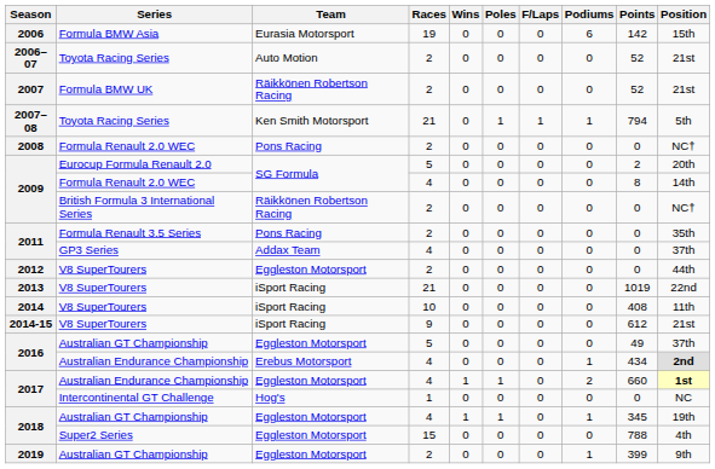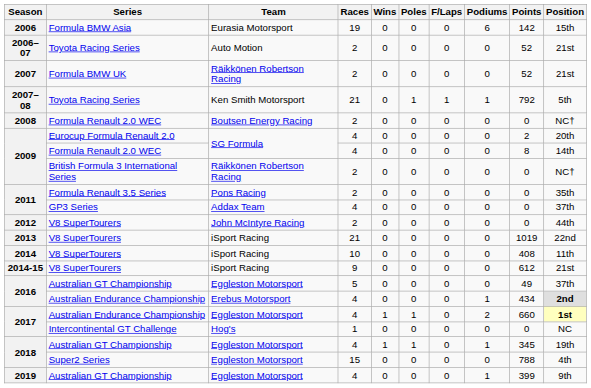 <table class="wikitable" style="font-size: 90%; text-align:center">
 <tr>
 <th>Season</th>
 <th>Series</th>
 <th>Team</th>
 <th>Races</th>
 <th>Wins</th>
 <th>Poles</th>
 <th>F/Laps</th>
 <th>Podiums</th>
 <th>Points</th>
 <th>Position</th>
 </tr>
 <tr>
 <th>2006</th>
 <td align=left><a href='#'>Formula BMW Asia</a></td>
 <td align=left>Eurasia Motorsport</td>
 <td>19</td>
 <td>0</td>
 <td>0</td>
 <td>0</td>
 <td>6</td>
 <td>142</td>
 <td>15th</td>
 </tr>
 <tr>
 <th>2006–07</th>
 <td align=left><a href='#'>Toyota Racing Series</a></td>
 <td align=left>Auto Motion</td>
 <td>2</td>
 <td>0</td>
 <td>0</td>
 <td>0</td>
 <td>0</td>
 <td>52</td>
 <td>21st</td>
 </tr>
 <tr>
 <th>2007</th>
 <td align=left><a href='#'>Formula BMW UK</a></td>
 <td align=left><a href='#'>Räikkönen Robertson Racing</a></td>
 <td>2</td>
 <td>0</td>
 <td>0</td>
 <td>0</td>
 <td>0</td>
 <td>52</td>
 <td>21st</td>
 </tr>
 <tr>
 <th>2007–08</th>
 <td align=left><a href='#'>Toyota Racing Series</a></td>
 <td align=left>Ken Smith Motorsport</td>
 <td>21</td>
 <td>0</td>
 <td>1</td>
 <td>1</td>
 <td>1</td>
-<td>794</td>
+<td>792</td>
 <td>5th</td>
 </tr>
 <tr>
 <th>2008</th>
 <td align=left><a href='#'>Formula Renault 2.0 WEC</a></td>
-<td align=left><a href='#'>Pons Racing</a></td>
+<td align=left><a href='#'>Boutsen Energy Racing</a></td>
 <td>2</td>
 <td>0</td>
 <td>0</td>
 <td>0</td>
 <td>0</td>
 <td>0</td>
 <td>NC†</td>
 </tr>
 <tr>
 <th rowspan=3>2009</th>
 <td align=left><a href='#'>Eurocup Formula Renault 2.0</a></td>
 <td align=left rowspan=2><a href='#'>SG Formula</a></td>
-<td>5</td>
+<td>4</td>
 <td>0</td>
 <td>0</td>
 <td>0</td>
 <td>0</td>
 <td>2</td>
 <td>20th</td>
 </tr>
 <tr>
 <td align=left><a href='#'>Formula Renault 2.0 WEC</a></td>
 <td>4</td>
 <td>0</td>
 <td>0</td>
 <td>0</td>
 <td>0</td>
 <td>8</td>
 <td>14th</td>
 </tr>
 <tr>
 <td align=left><a href='#'>British Formula 3 International Series</a></td>
 <td align=left><a href='#'>Räikkönen Robertson Racing</a></td>
 <td>2</td>
 <td>0</td>
 <td>0</td>
 <td>0</td>
 <td>0</td>
 <td>0</td>
 <td>NC†</td>
 </tr>
 <tr>
 <th rowspan="2">2011</th>
 <td align=left><a href='#'>Formula Renault 3.5 Series</a></td>
 <td align=left><a href='#'>Pons Racing</a></td>
 <td>2</td>
 <td>0</td>
 <td>0</td>
 <td>0</td>
 <td>0</td>
 <td>0</td>
 <td>35th</td>
 </tr>
 <tr>
 <td align=left><a href='#'>GP3 Series</a></td>
 <td align=left><a href='#'>Addax Team</a></td>
 <td>4</td>
 <td>0</td>
 <td>0</td>
 <td>0</td>
 <td>0</td>
 <td>0</td>
 <td>37th</td>
 </tr>
 <tr>
 <th>2012</th>
 <td align=left><a href='#'>V8 SuperTourers</a></td>
-<td align=left><a href='#'>Eggleston Motorsport</a></td>
+<td align=left><a href='#'>John McIntyre Racing</a></td>
 <td>2</td>
 <td>0</td>
 <td>0</td>
 <td>0</td>
 <td>0</td>
 <td>0</td>
 <td>44th</td>
 </tr>
 <tr>
 <th>2013</th>
 <td align=left><a href='#'>V8 SuperTourers</a></td>
 <td align=left>iSport Racing</td>
 <td>21</td>
 <td>0</td>
 <td>0</td>
 <td>0</td>
 <td>0</td>
 <td>1019</td>
 <td>22nd</td>
 </tr>
 <tr>
 <th>2014</th>
 <td align=left><a href='#'>V8 SuperTourers</a></td>
 <td align=left>iSport Racing</td>
 <td>10</td>
 <td>0</td>
 <td>0</td>
 <td>0</td>
 <td>0</td>
 <td>408</td>
 <td>11th</td>
 </tr>
 <tr>
 <th>2014-15</th>
 <td align=left><a href='#'>V8 SuperTourers</a></td>
 <td align=left>iSport Racing</td>
 <td>9</td>
 <td>0</td>
 <td>0</td>
 <td>0</td>
 <td>0</td>
 <td>612</td>
 <td>21st</td>
 </tr>
 <tr>
 <th rowspan="2">2016</th>
 <td align=left><a href='#'>Australian GT Championship</a></td>
 <td align=left><a href='#'>Eggleston Motorsport</a></td>
 <td>5</td>
 <td>0</td>
 <td>0</td>
 <td>0</td>
 <td>0</td>
 <td>49</td>
 <td>37th</td>
 </tr>
 <tr>
 <td align=left><a href='#'>Australian Endurance Championship</a></td>
 <td align=left><a href='#'>Erebus Motorsport</a></td>
 <td>4</td>
 <td>0</td>
 <td>0</td>
 <td>0</td>
 <td>1</td>
 <td>434</td>
 <td style="background:#DFDFDF;"><strong>2nd</strong></td>
 </tr>
 <tr>
 <th rowspan="2">2017</th>
 <td align=left><a href='#'>Australian Endurance Championship</a></td>
 <td align=left><a href='#'>Eggleston Motorsport</a></td>
 <td>4</td>
 <td>1</td>
 <td>1</td>
 <td>0</td>
 <td>2</td>
 <td>660</td>
 <td style="background:#ffffbf;"><strong>1st</strong></td>
 </tr>
 <tr>
 <td align=left><a href='#'>Intercontinental GT Challenge</a></td>
 <td align=left><a href='#'>Hog's</a></td>
 <td>1</td>
 <td>0</td>
 <td>0</td>
 <td>0</td>
 <td>0</td>
 <td>0</td>
 <td>NC</td>
 </tr>
 <tr>
 <th rowspan="2">2018</th>
 <td align=left><a href='#'>Australian GT Championship</a></td>
 <td align=left><a href='#'>Eggleston Motorsport</a></td>
 <td>4</td>
 <td>1</td>
 <td>1</td>
 <td>0</td>
 <td>1</td>
 <td>345</td>
 <td>19th</td>
 </tr>
 <tr>
 <td align=left><a href='#'>Super2 Series</a></td>
 <td align=left><a href='#'>Eggleston Motorsport</a></td>
 <td>15</td>
 <td>0</td>
 <td>0</td>
 <td>0</td>
 <td>0</td>
 <td>788</td>
 <td>4th</td>
 </tr>
 <tr>
 <th>2019</th>
 <td align=left><a href='#'>Australian GT Championship</a></td>
 <td align=left><a href='#'>Eggleston Motorsport</a></td>
-<td>2</td>
+<td>4</td>
 <td>0</td>
 <td>0</td>
 <td>0</td>
 <td>1</td>
 <td>399</td>
 <td>9th</td>
 </tr>
 </table>
